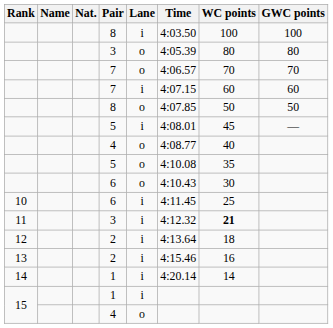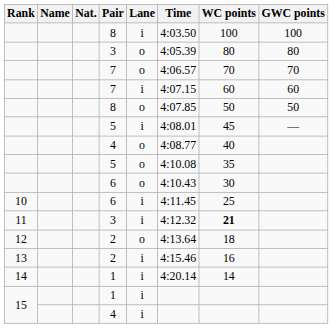 <table class="wikitable sortable" style="text-align:center">
 <tr>
 <th>Rank</th>
 <th>Name</th>
 <th>Nat.</th>
 <th>Pair</th>
 <th>Lane</th>
 <th>Time</th>
 <th>WC points</th>
 <th>GWC points</th>
 </tr>
 <tr>
 <td></td>
 <td align=left></td>
 <td></td>
 <td>8</td>
 <td>i</td>
 <td>4:03.50</td>
 <td>100</td>
 <td>100</td>
 </tr>
 <tr>
 <td></td>
 <td align=left></td>
 <td></td>
 <td>3</td>
 <td>o</td>
 <td>4:05.39</td>
 <td>80</td>
 <td>80</td>
 </tr>
 <tr>
 <td></td>
 <td align=left></td>
 <td></td>
 <td>7</td>
 <td>o</td>
 <td>4:06.57</td>
 <td>70</td>
 <td>70</td>
 </tr>
 <tr>
 <td></td>
 <td align=left></td>
 <td></td>
 <td>7</td>
 <td>i</td>
 <td>4:07.15</td>
 <td>60</td>
 <td>60</td>
 </tr>
 <tr>
 <td></td>
 <td align=left></td>
 <td></td>
 <td>8</td>
 <td>o</td>
 <td>4:07.85</td>
 <td>50</td>
 <td>50</td>
 </tr>
 <tr>
 <td></td>
 <td align=left></td>
 <td></td>
 <td>5</td>
 <td>i</td>
 <td>4:08.01</td>
 <td>45</td>
 <td>—</td>
 </tr>
 <tr>
 <td></td>
 <td align=left></td>
 <td></td>
 <td>4</td>
 <td>o</td>
 <td>4:08.77</td>
 <td>40</td>
 <td></td>
 </tr>
 <tr>
 <td></td>
 <td align=left></td>
 <td></td>
 <td>5</td>
 <td>o</td>
 <td>4:10.08</td>
 <td>35</td>
 <td></td>
 </tr>
 <tr>
 <td></td>
 <td align=left></td>
 <td></td>
 <td>6</td>
 <td>o</td>
 <td>4:10.43</td>
 <td>30</td>
 <td></td>
 </tr>
 <tr>
 <td>10</td>
 <td align=left></td>
 <td></td>
 <td>6</td>
 <td>i</td>
 <td>4:11.45</td>
 <td>25</td>
 <td></td>
 </tr>
 <tr>
 <td>11</td>
 <td align=left></td>
 <td></td>
 <td>3</td>
 <td>i</td>
 <td>4:12.32</td>
 <td><strong>21</strong></td>
 <td></td>
 </tr>
 <tr>
 <td>12</td>
 <td align=left></td>
 <td></td>
 <td>2</td>
-<td>i</td>
+<td>o</td>
 <td>4:13.64</td>
 <td>18</td>
 <td></td>
 </tr>
 <tr>
 <td>13</td>
 <td align=left></td>
 <td></td>
 <td>2</td>
 <td>i</td>
 <td>4:15.46</td>
 <td>16</td>
 <td></td>
 </tr>
 <tr>
 <td>14</td>
 <td align=left></td>
 <td></td>
 <td>1</td>
 <td>i</td>
 <td>4:20.14</td>
 <td>14</td>
 <td></td>
 </tr>
 <tr>
 <td rowspan=2>15</td>
 <td align=left></td>
 <td></td>
 <td>1</td>
 <td>i</td>
 <td></td>
 <td></td>
 <td></td>
 </tr>
 <tr>
 <td align=left></td>
 <td></td>
 <td>4</td>
-<td>o</td>
+<td>i</td>
 <td></td>
 <td></td>
 <td></td>
 </tr>
 </table>
